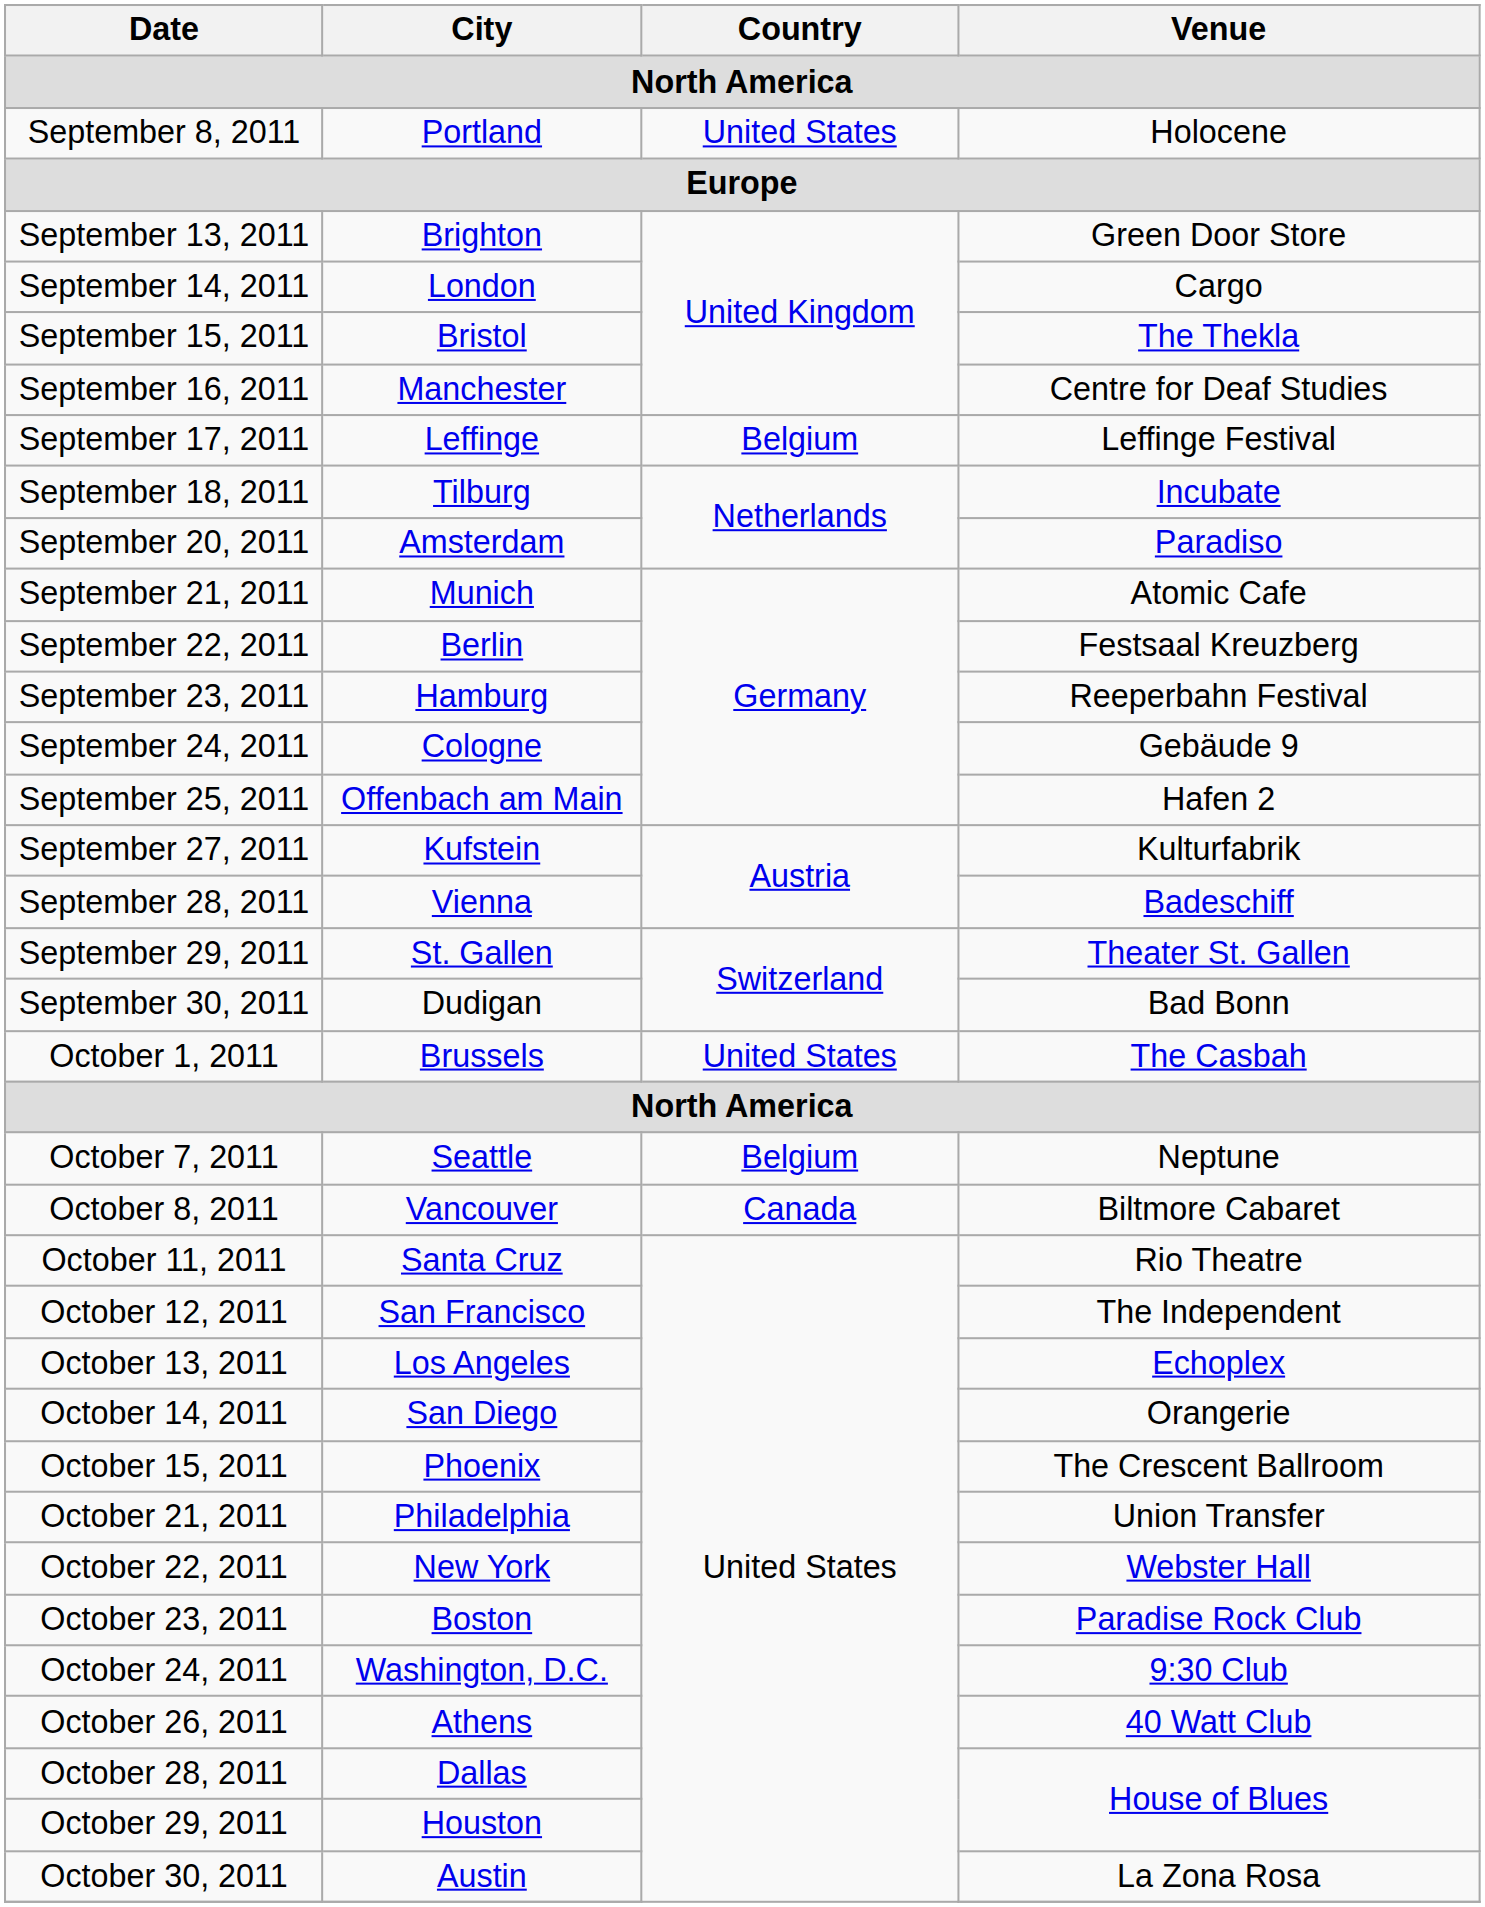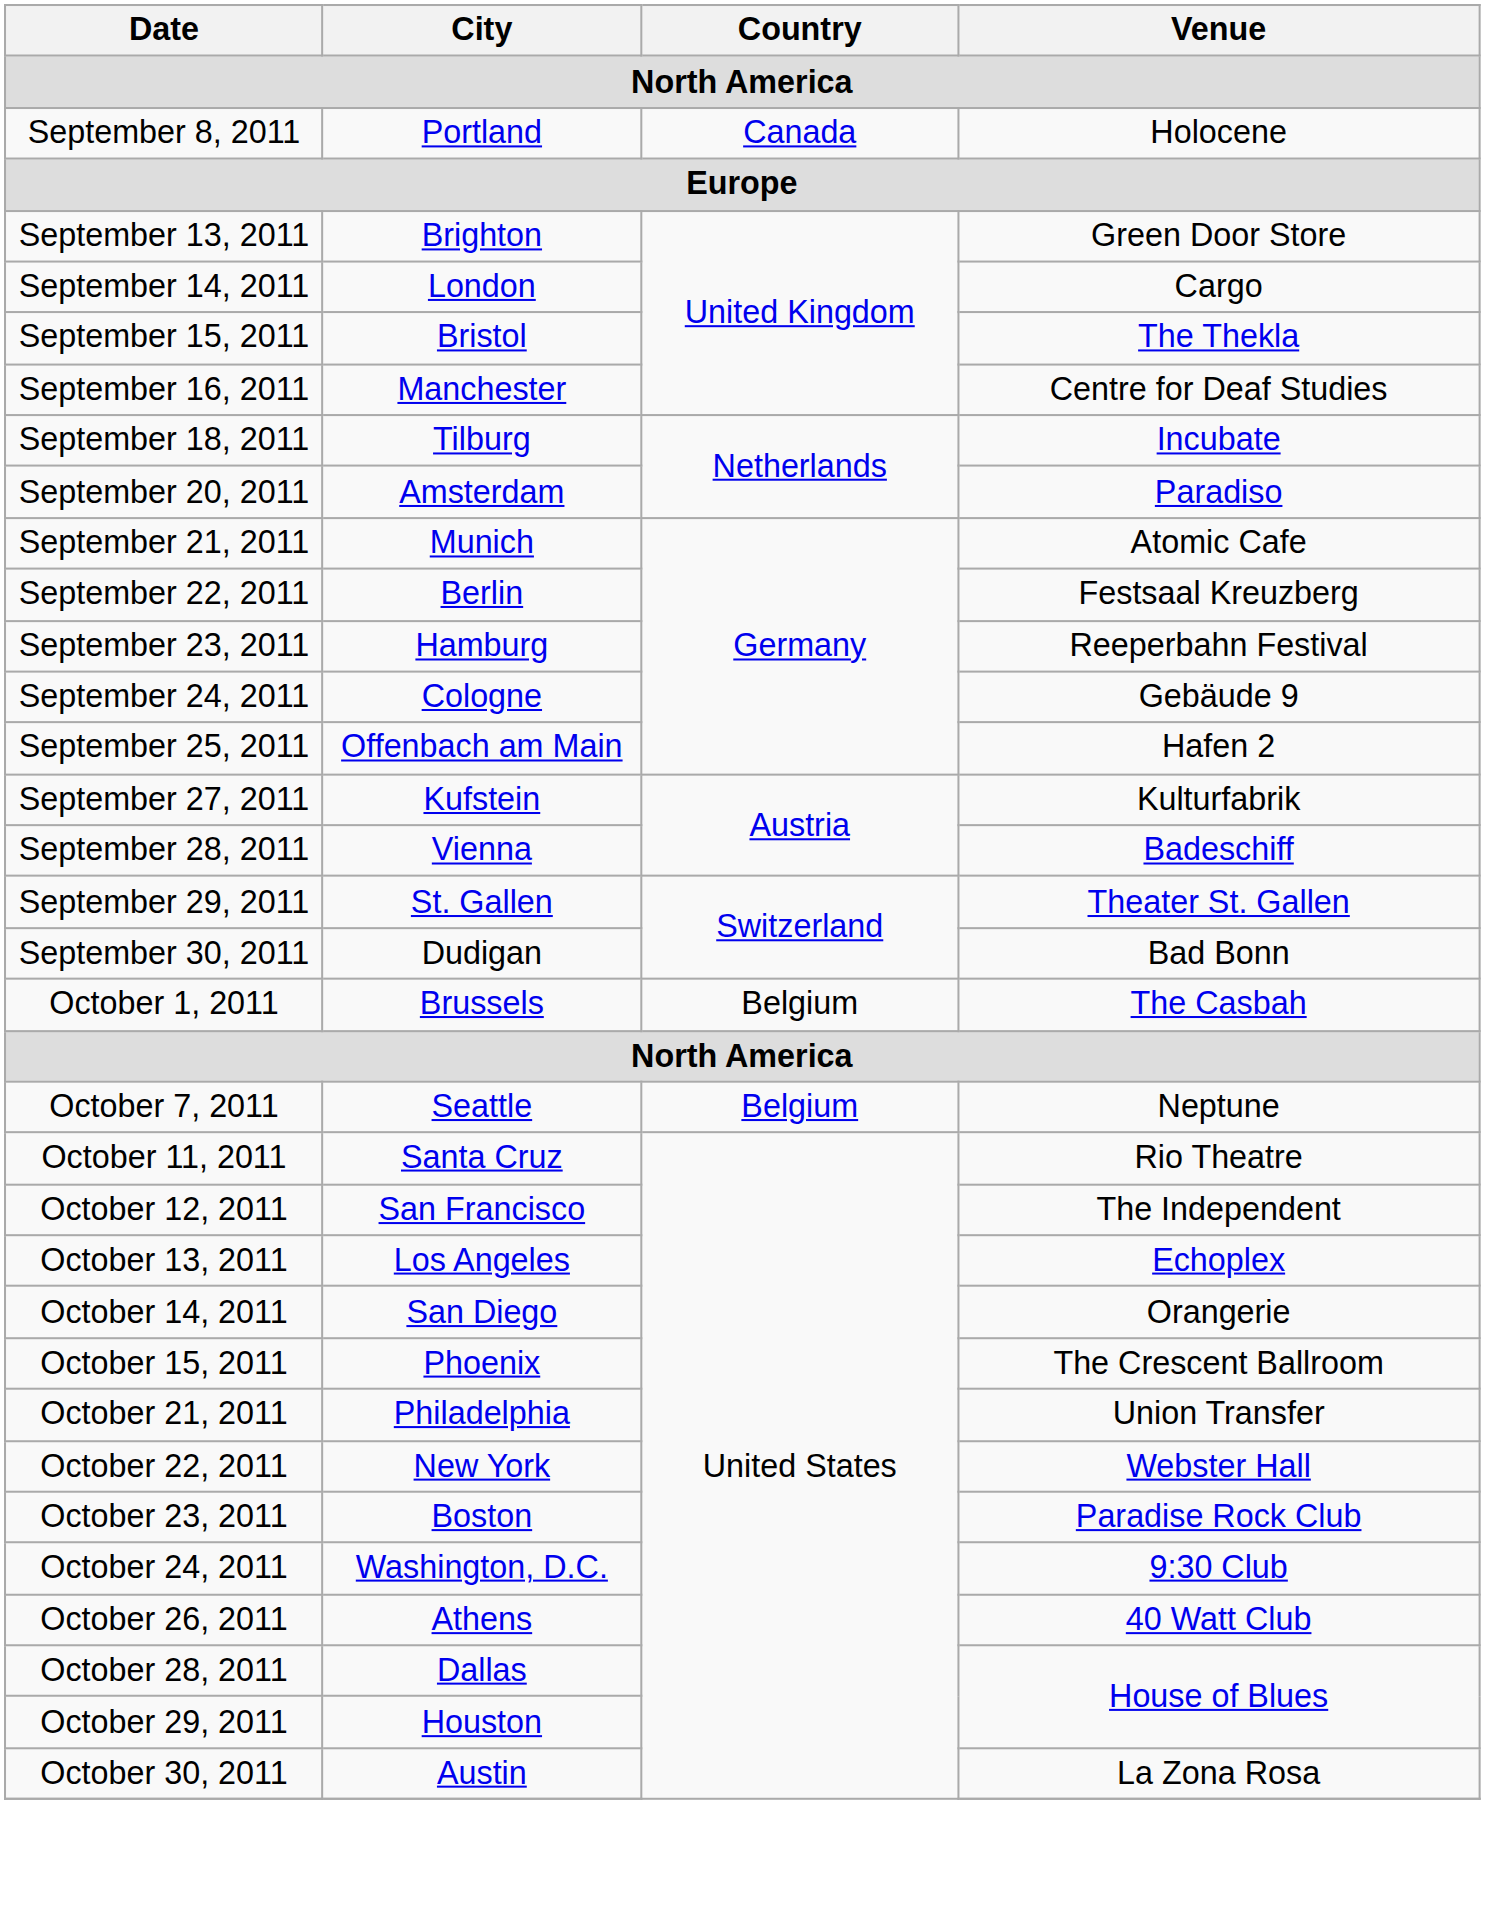 <table class="wikitable" style="text-align:center;">
 <tr>
 <th style="width:150px;">Date</th>
 <th style="width:150px;">City</th>
 <th style="width:150px;">Country</th>
 <th style="width:250px;">Venue</th>
 </tr>
 <tr>
 <td colspan="4" style="background:#ddd;"><strong>North America</strong></td>
 </tr>
 <tr>
 <td>September 8, 2011</td>
 <td><a href='#'>Portland</a></td>
-<td><a href='#'>United States</a></td>
+<td><a href='#'>Canada</a></td>
 <td>Holocene</td>
 </tr>
 <tr>
 <td colspan="4" style="background:#ddd;"><strong>Europe</strong></td>
 </tr>
 <tr>
 <td>September 13, 2011</td>
 <td><a href='#'>Brighton</a></td>
 <td rowspan="4"><a href='#'>United Kingdom</a></td>
 <td>Green Door Store</td>
 </tr>
 <tr>
 <td>September 14, 2011</td>
 <td><a href='#'>London</a></td>
 <td>Cargo</td>
 </tr>
 <tr>
 <td>September 15, 2011</td>
 <td><a href='#'>Bristol</a></td>
 <td><a href='#'>The Thekla</a></td>
 </tr>
 <tr>
 <td>September 16, 2011</td>
 <td><a href='#'>Manchester</a></td>
 <td>Centre for Deaf Studies</td>
-</tr>
-<tr>
-<td>September 17, 2011</td>
-<td><a href='#'>Leffinge</a></td>
-<td><a href='#'>Belgium</a></td>
-<td>Leffinge Festival</td>
 </tr>
 <tr>
 <td>September 18, 2011</td>
 <td><a href='#'>Tilburg</a></td>
 <td rowspan="2"><a href='#'>Netherlands</a></td>
 <td><a href='#'>Incubate</a></td>
 </tr>
 <tr>
 <td>September 20, 2011</td>
 <td><a href='#'>Amsterdam</a></td>
 <td><a href='#'>Paradiso</a></td>
 </tr>
 <tr>
 <td>September 21, 2011</td>
 <td><a href='#'>Munich</a></td>
 <td rowspan="5"><a href='#'>Germany</a></td>
 <td>Atomic Cafe</td>
 </tr>
 <tr>
 <td>September 22, 2011</td>
 <td><a href='#'>Berlin</a></td>
 <td>Festsaal Kreuzberg</td>
 </tr>
 <tr>
 <td>September 23, 2011</td>
 <td><a href='#'>Hamburg</a></td>
 <td>Reeperbahn Festival</td>
 </tr>
 <tr>
 <td>September 24, 2011</td>
 <td><a href='#'>Cologne</a></td>
 <td>Gebäude 9</td>
 </tr>
 <tr>
 <td>September 25, 2011</td>
 <td><a href='#'>Offenbach am Main</a></td>
 <td>Hafen 2</td>
 </tr>
 <tr>
 <td>September 27, 2011</td>
 <td><a href='#'>Kufstein</a></td>
 <td rowspan="2"><a href='#'>Austria</a></td>
 <td>Kulturfabrik</td>
 </tr>
 <tr>
 <td>September 28, 2011</td>
 <td><a href='#'>Vienna</a></td>
 <td><a href='#'>Badeschiff</a></td>
 </tr>
 <tr>
 <td>September 29, 2011</td>
 <td><a href='#'>St. Gallen</a></td>
 <td rowspan="2"><a href='#'>Switzerland</a></td>
 <td><a href='#'>Theater St. Gallen</a></td>
 </tr>
 <tr>
 <td>September 30, 2011</td>
 <td>Dudigan</td>
 <td>Bad Bonn</td>
 </tr>
 <tr>
 <td>October 1, 2011</td>
 <td><a href='#'>Brussels</a></td>
-<td><a href='#'>United States</a></td>
+<td>Belgium</td>
 <td><a href='#'>The Casbah</a></td>
 </tr>
 <tr>
 <td colspan="4" style="background:#ddd;"><strong>North America</strong></td>
 </tr>
 <tr>
 <td>October 7, 2011</td>
 <td><a href='#'>Seattle</a></td>
 <td><a href='#'>Belgium</a></td>
 <td>Neptune</td>
-</tr>
-<tr>
-<td>October 8, 2011</td>
-<td><a href='#'>Vancouver</a></td>
-<td><a href='#'>Canada</a></td>
-<td>Biltmore Cabaret</td>
 </tr>
 <tr>
 <td>October 11, 2011</td>
 <td><a href='#'>Santa Cruz</a></td>
 <td rowspan="14">United States</td>
 <td>Rio Theatre</td>
 </tr>
 <tr>
 <td>October 12, 2011</td>
 <td><a href='#'>San Francisco</a></td>
 <td>The Independent</td>
 </tr>
 <tr>
 <td>October 13, 2011</td>
 <td><a href='#'>Los Angeles</a></td>
 <td><a href='#'>Echoplex</a></td>
 </tr>
 <tr>
 <td>October 14, 2011</td>
 <td><a href='#'>San Diego</a></td>
 <td>Orangerie</td>
 </tr>
 <tr>
 <td>October 15, 2011</td>
 <td><a href='#'>Phoenix</a></td>
 <td>The Crescent Ballroom</td>
 </tr>
 <tr>
 <td>October 21, 2011</td>
 <td><a href='#'>Philadelphia</a></td>
 <td>Union Transfer</td>
 </tr>
 <tr>
 <td>October 22, 2011</td>
 <td><a href='#'>New York</a></td>
 <td><a href='#'>Webster Hall</a></td>
 </tr>
 <tr>
 <td>October 23, 2011</td>
 <td><a href='#'>Boston</a></td>
 <td><a href='#'>Paradise Rock Club</a></td>
 </tr>
 <tr>
 <td>October 24, 2011</td>
 <td><a href='#'>Washington, D.C.</a></td>
 <td><a href='#'>9:30 Club</a></td>
 </tr>
 <tr>
 <td>October 26, 2011</td>
 <td><a href='#'>Athens</a></td>
 <td><a href='#'>40 Watt Club</a></td>
 </tr>
 <tr>
 <td>October 28, 2011</td>
 <td><a href='#'>Dallas</a></td>
 <td rowspan="2"><a href='#'>House of Blues</a></td>
 </tr>
 <tr>
 <td>October 29, 2011</td>
 <td><a href='#'>Houston</a></td>
 </tr>
 <tr>
 <td>October 30, 2011</td>
 <td><a href='#'>Austin</a></td>
 <td>La Zona Rosa</td>
 </tr>
 <tr>
 </tr>
 </table>
